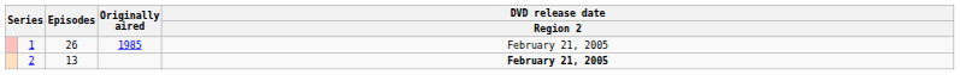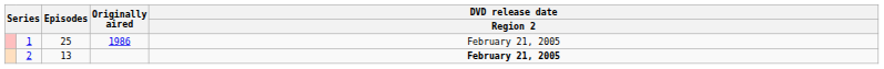 <table class="wikitable">
 <tr>
 <th colspan="2" rowspan="2">Series</th>
 <th rowspan="2">Episodes</th>
 <th rowspan="2">Originally aired</th>
 <th>DVD release date</th>
 </tr>
 <tr>
 <th width="100%">Region 2</th>
 </tr>
 <tr>
 <td bgcolor="#FFBFBF"></td>
 <td align="center"><a href='#'>1</a></td>
-<td align="center">26</td>
-<td align="center"><a href='#'>1985</a></td>
+<td align="center">25</td>
+<td align="center"><a href='#'>1986</a></td>
 <td align="center">February 21, 2005</td>
 </tr>
 <tr>
 <td bgcolor="#FFDFBF"></td>
 <td align="center"><a href='#'>2</a></td>
 <td align="center">13</td>
 <td align="center"></td>
 <td align="center"><strong>February 21, 2005</strong></td>
 </tr>
 </table>
